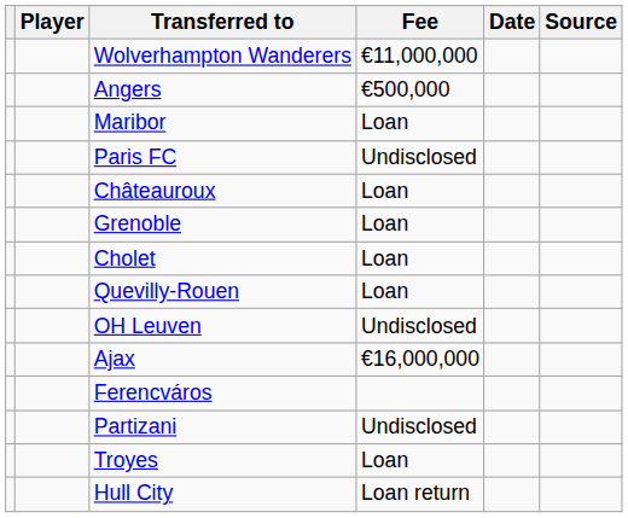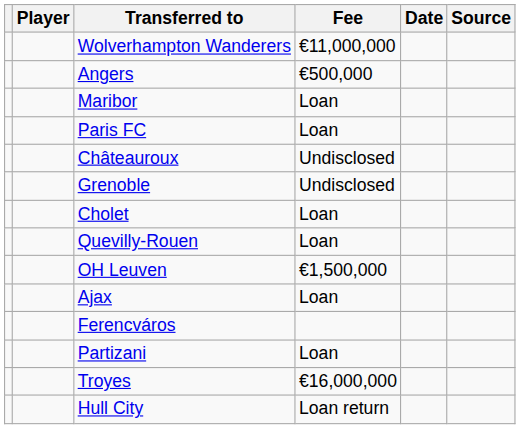 <table class="wikitable plainrowheaders sortable">
 <tr>
 <th></th>
 <th scope="col">Player</th>
 <th>Transferred to</th>
 <th style="width: 65px;">Fee</th>
 <th scope="col">Date</th>
 <th scope="col">Source</th>
 </tr>
 <tr>
 <td align="center"></td>
 <td></td>
 <td> <a href='#'>Wolverhampton Wanderers</a></td>
 <td>€11,000,000</td>
 <td></td>
 <td></td>
 </tr>
 <tr>
 <td align="center"></td>
 <td></td>
 <td> <a href='#'>Angers</a></td>
 <td>€500,000</td>
 <td></td>
 <td></td>
 </tr>
 <tr>
 <td align="center"></td>
 <td></td>
 <td> <a href='#'>Maribor</a></td>
 <td>Loan</td>
 <td></td>
 <td></td>
 </tr>
 <tr>
 <td align="center"></td>
 <td></td>
 <td> <a href='#'>Paris FC</a></td>
+<td>Loan</td>
+<td></td>
+<td></td>
+</tr>
+<tr>
+<td align="center"></td>
+<td></td>
+<td> <a href='#'>Châteauroux</a></td>
 <td>Undisclosed</td>
 <td></td>
 <td></td>
 </tr>
 <tr>
 <td align="center"></td>
 <td></td>
-<td> <a href='#'>Châteauroux</a></td>
-<td>Loan</td>
-<td></td>
-<td></td>
-</tr>
-<tr>
-<td align="center"></td>
-<td></td>
 <td> <a href='#'>Grenoble</a></td>
-<td>Loan</td>
+<td>Undisclosed</td>
 <td></td>
 <td></td>
 </tr>
 <tr>
 <td align="center"></td>
 <td></td>
 <td> <a href='#'>Cholet</a></td>
 <td>Loan</td>
 <td></td>
 <td></td>
 </tr>
 <tr>
 <td align="center"></td>
 <td></td>
 <td> <a href='#'>Quevilly-Rouen</a></td>
 <td>Loan</td>
 <td></td>
 <td></td>
 </tr>
 <tr>
 <td align="center"></td>
 <td></td>
 <td> <a href='#'>OH Leuven</a></td>
-<td>Undisclosed</td>
+<td>€1,500,000</td>
 <td></td>
 <td></td>
 </tr>
 <tr>
 <td align="center"></td>
 <td></td>
 <td> <a href='#'>Ajax</a></td>
-<td>€16,000,000</td>
+<td>Loan</td>
 <td></td>
 <td></td>
 </tr>
 <tr>
 <td align="center"></td>
 <td></td>
 <td> <a href='#'>Ferencváros</a></td>
 <td></td>
 <td></td>
 <td></td>
 </tr>
 <tr>
 <td align="center"></td>
 <td></td>
 <td> <a href='#'>Partizani</a></td>
-<td>Undisclosed</td>
+<td>Loan</td>
 <td></td>
 <td></td>
 </tr>
 <tr>
 <td align="center"></td>
 <td></td>
 <td> <a href='#'>Troyes</a></td>
-<td>Loan</td>
+<td>€16,000,000</td>
 <td></td>
 <td></td>
 </tr>
 <tr>
 <td align="center"></td>
 <td></td>
 <td> <a href='#'>Hull City</a></td>
 <td>Loan return</td>
 <td></td>
 <td></td>
 </tr>
 </table>
